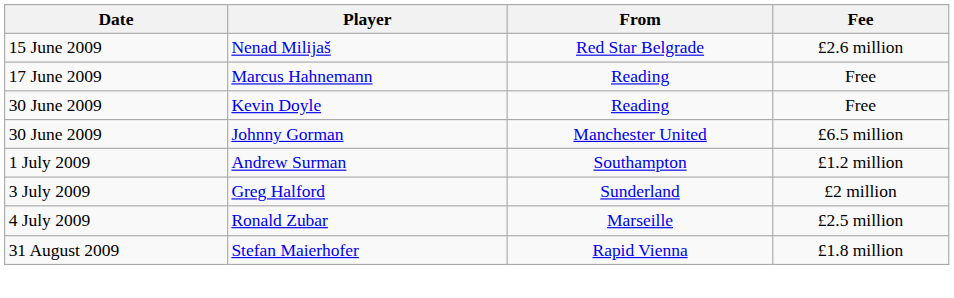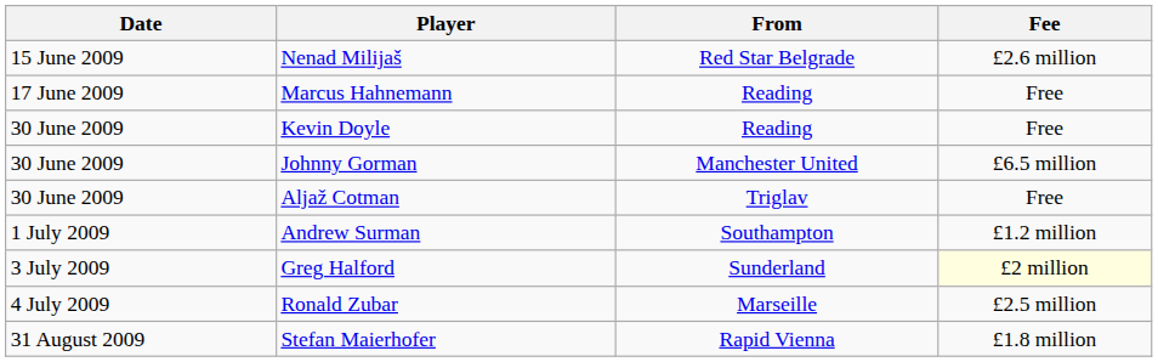 <table class="wikitable" style="text-align:center; font-size:95%;width:65%; text-align:left">
 <tr>
 <th>Date</th>
 <th>Player</th>
 <th>From</th>
 <th>Fee</th>
 </tr>
 <tr --->
 <td>15 June 2009</td>
 <td> <a href='#'>Nenad Milijaš</a></td>
 <td align="center"> <a href='#'>Red Star Belgrade</a></td>
 <td align="center">£2.6 million</td>
 </tr>
 <tr --->
 <td>17 June 2009</td>
 <td> <a href='#'>Marcus Hahnemann</a></td>
 <td align="center"><a href='#'>Reading</a></td>
 <td align="center">Free</td>
 </tr>
 <tr --->
 <td>30 June 2009</td>
 <td> <a href='#'>Kevin Doyle</a></td>
 <td align="center"><a href='#'>Reading</a></td>
 <td align="center">Free</td>
 </tr>
 <tr --->
 <td>30 June 2009</td>
 <td> <a href='#'>Johnny Gorman</a></td>
 <td align="center"><a href='#'>Manchester United</a></td>
 <td align="center">£6.5 million</td>
 </tr>
 <tr --->
+<td>30 June 2009</td>
+<td> <a href='#'>Aljaž Cotman</a></td>
+<td align="center"> <a href='#'>Triglav</a></td>
+<td align="center">Free</td>
+</tr>
+<tr --->
 <td>1 July 2009</td>
 <td> <a href='#'>Andrew Surman</a></td>
 <td align="center"><a href='#'>Southampton</a></td>
 <td align="center">£1.2 million</td>
 </tr>
 <tr --->
 <td>3 July 2009</td>
 <td> <a href='#'>Greg Halford</a></td>
 <td align="center"><a href='#'>Sunderland</a></td>
-<td align="center">£2 million</td>
+<td align="center" style="background: lightyellow;">£2 million</td>
 </tr>
 <tr --->
 <td>4 July 2009</td>
 <td> <a href='#'>Ronald Zubar</a></td>
 <td align="center"> <a href='#'>Marseille</a></td>
 <td align="center">£2.5 million</td>
 </tr>
 <tr --->
 <td>31 August 2009</td>
 <td> <a href='#'>Stefan Maierhofer</a></td>
 <td align="center"> <a href='#'>Rapid Vienna</a></td>
 <td align="center">£1.8 million</td>
 </tr>
 </table>
